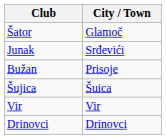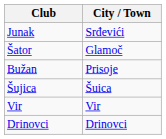 <table class="wikitable sortable">
 <tr>
 <th style="width:100px;">Club</th>
 <th style="width:100px;">City / Town</th>
 </tr>
 <tr>
+<td><a href='#'>Junak</a></td>
+<td><a href='#'>Srđevići</a></td>
+</tr>
+<tr>
 <td><a href='#'>Šator</a></td>
 <td><a href='#'>Glamoč</a></td>
-</tr>
-<tr>
-<td><a href='#'>Junak</a></td>
-<td><a href='#'>Srđevići</a></td>
 </tr>
 <tr>
 <td><a href='#'>Bužan</a></td>
 <td><a href='#'>Prisoje</a></td>
 </tr>
 <tr>
 <td><a href='#'>Šujica</a></td>
 <td><a href='#'>Šuica</a></td>
 </tr>
 <tr>
 <td><a href='#'>Vir</a></td>
 <td><a href='#'>Vir</a></td>
 </tr>
 <tr>
 <td><a href='#'>Drinovci</a></td>
 <td><a href='#'>Drinovci</a></td>
 </tr>
 </table>
